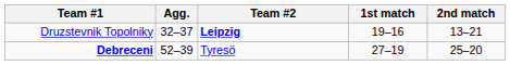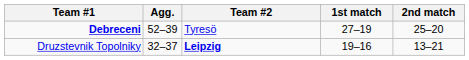 <table class=wikitable style="text-align:center">
 <tr>
 <th width=200>Team #1</th>
 <th width=50>Agg.</th>
 <th width=200>Team #2</th>
 <th width=100>1st match</th>
 <th width=100>2nd match</th>
 </tr>
 <tr>
+<td align=right><strong><a href='#'>Debreceni</a></strong> </td>
+<td align=center>52–39</td>
+<td align=left> <a href='#'>Tyresö</a></td>
+<td align=center>27–19</td>
+<td align=center>25–20</td>
+</tr>
+<tr>
 <td align=right><a href='#'>Druzstevnik Topolniky</a> </td>
 <td align=center>32–37</td>
 <td align=left> <strong><a href='#'>Leipzig</a></strong></td>
 <td align=center>19–16</td>
 <td align=center>13–21</td>
 </tr>
-<tr>
-<td align=right><strong><a href='#'>Debreceni</a></strong> </td>
-<td align=center>52–39</td>
-<td align=left> <a href='#'>Tyresö</a></td>
-<td align=center>27–19</td>
-<td align=center>25–20</td>
-</tr>
 </table>
